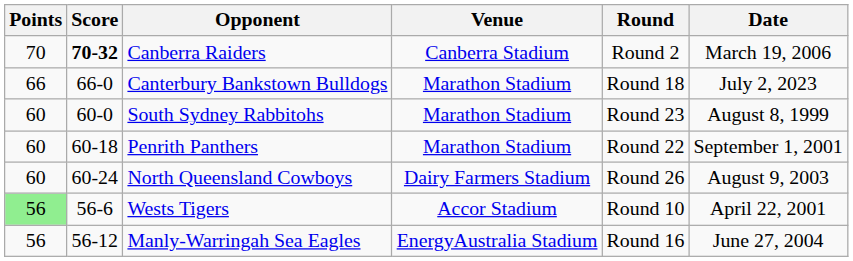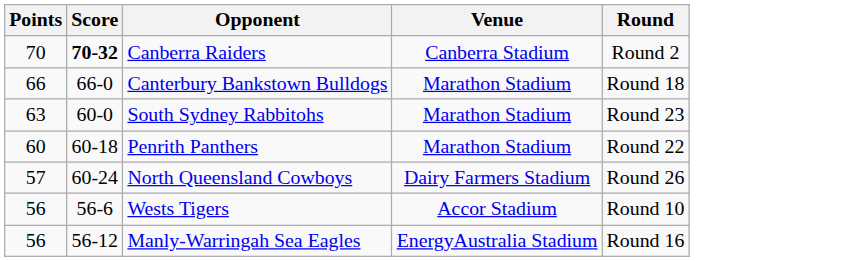 <table class="wikitable" style="text-align: center; font-size:100%">
 <tr>
 <th>Points</th>
 <th>Score</th>
 <th>Opponent</th>
 <th>Venue</th>
 <th>Round</th>
-<th>Date</th>
 </tr>
 <tr>
 <td>70</td>
 <td><strong>70-32</strong></td>
 <td align=left> <a href='#'>Canberra Raiders</a></td>
 <td><a href='#'>Canberra Stadium</a></td>
 <td>Round 2</td>
-<td>March 19, 2006</td>
 </tr>
 <tr>
 <td>66</td>
 <td>66-0</td>
 <td> <a href='#'>Canterbury Bankstown Bulldogs</a></td>
 <td><a href='#'>Marathon Stadium</a></td>
 <td>Round 18</td>
-<td>July 2, 2023</td>
 </tr>
 <tr>
-<td>60</td>
+<td>63</td>
 <td>60-0</td>
 <td align=left> <a href='#'>South Sydney Rabbitohs</a></td>
 <td><a href='#'>Marathon Stadium</a></td>
 <td>Round 23</td>
-<td>August 8, 1999</td>
 </tr>
 <tr>
 <td>60</td>
 <td>60-18</td>
 <td align=left> <a href='#'>Penrith Panthers</a></td>
 <td><a href='#'>Marathon Stadium</a></td>
 <td>Round 22</td>
-<td>September 1, 2001</td>
 </tr>
 <tr>
-<td>60</td>
+<td>57</td>
 <td>60-24</td>
 <td align=left> <a href='#'>North Queensland Cowboys</a></td>
 <td><a href='#'>Dairy Farmers Stadium</a></td>
 <td>Round 26</td>
-<td>August 9, 2003</td>
 </tr>
 <tr>
-<td style="background: lightgreen;">56</td>
+<td>56</td>
 <td>56-6</td>
 <td align=left> <a href='#'>Wests Tigers</a></td>
 <td><a href='#'>Accor Stadium</a></td>
 <td>Round 10</td>
-<td>April 22, 2001</td>
 </tr>
 <tr>
 <td>56</td>
 <td>56-12</td>
 <td align=left> <a href='#'>Manly-Warringah Sea Eagles</a></td>
 <td><a href='#'>EnergyAustralia Stadium</a></td>
 <td>Round 16</td>
-<td>June 27, 2004</td>
 </tr>
 </table>
